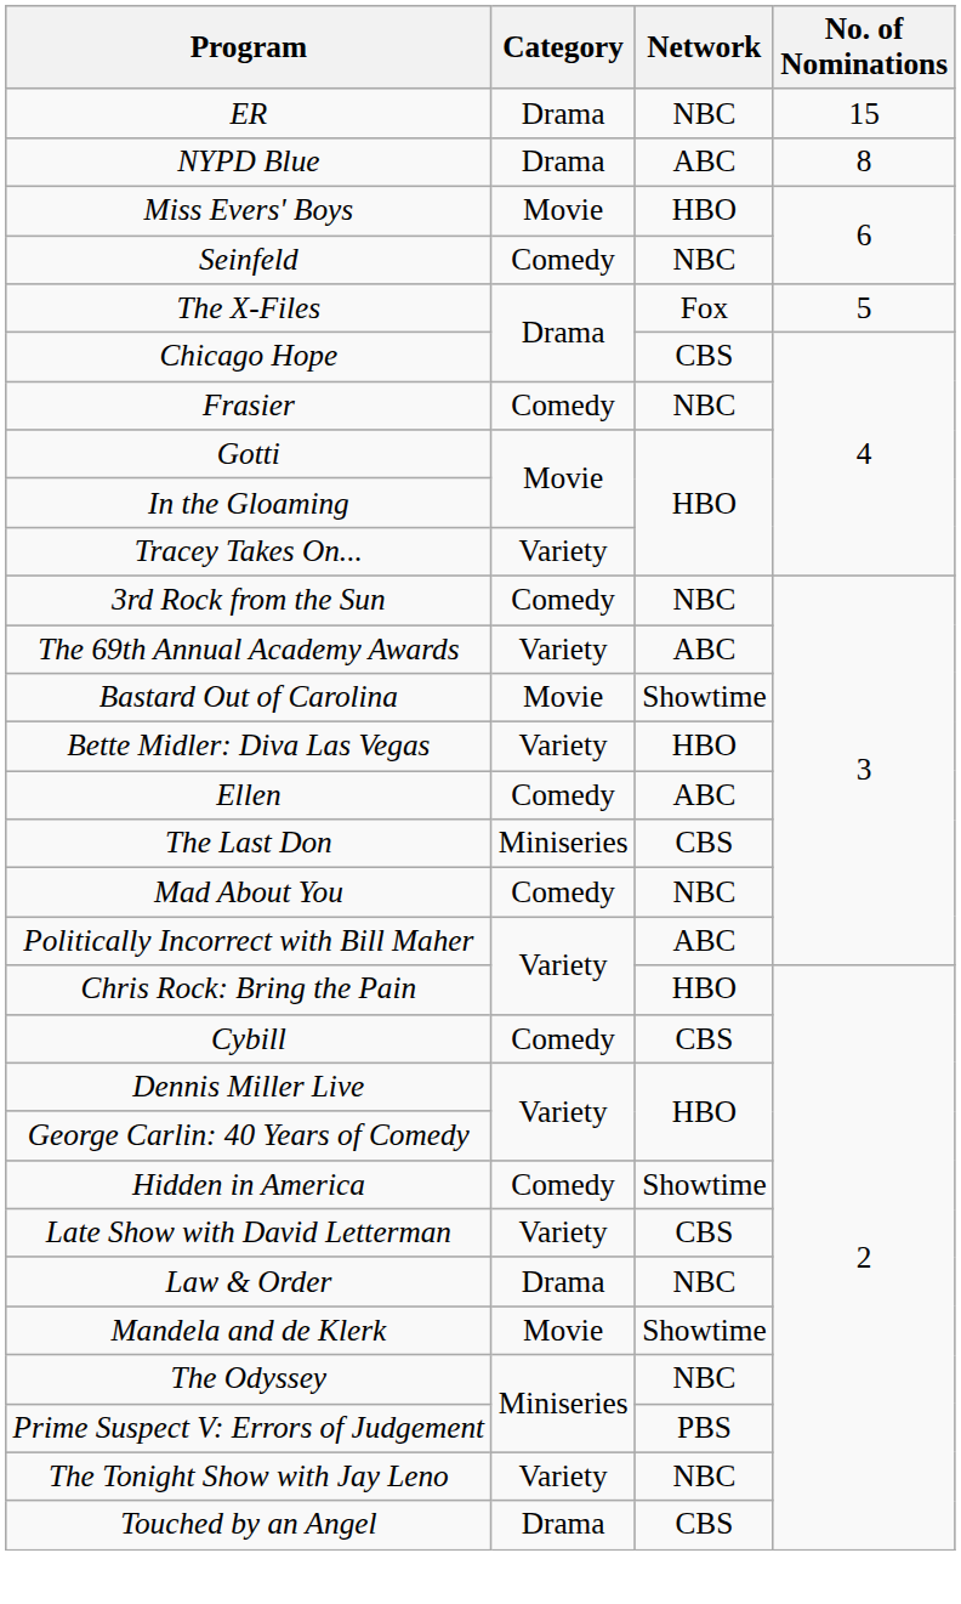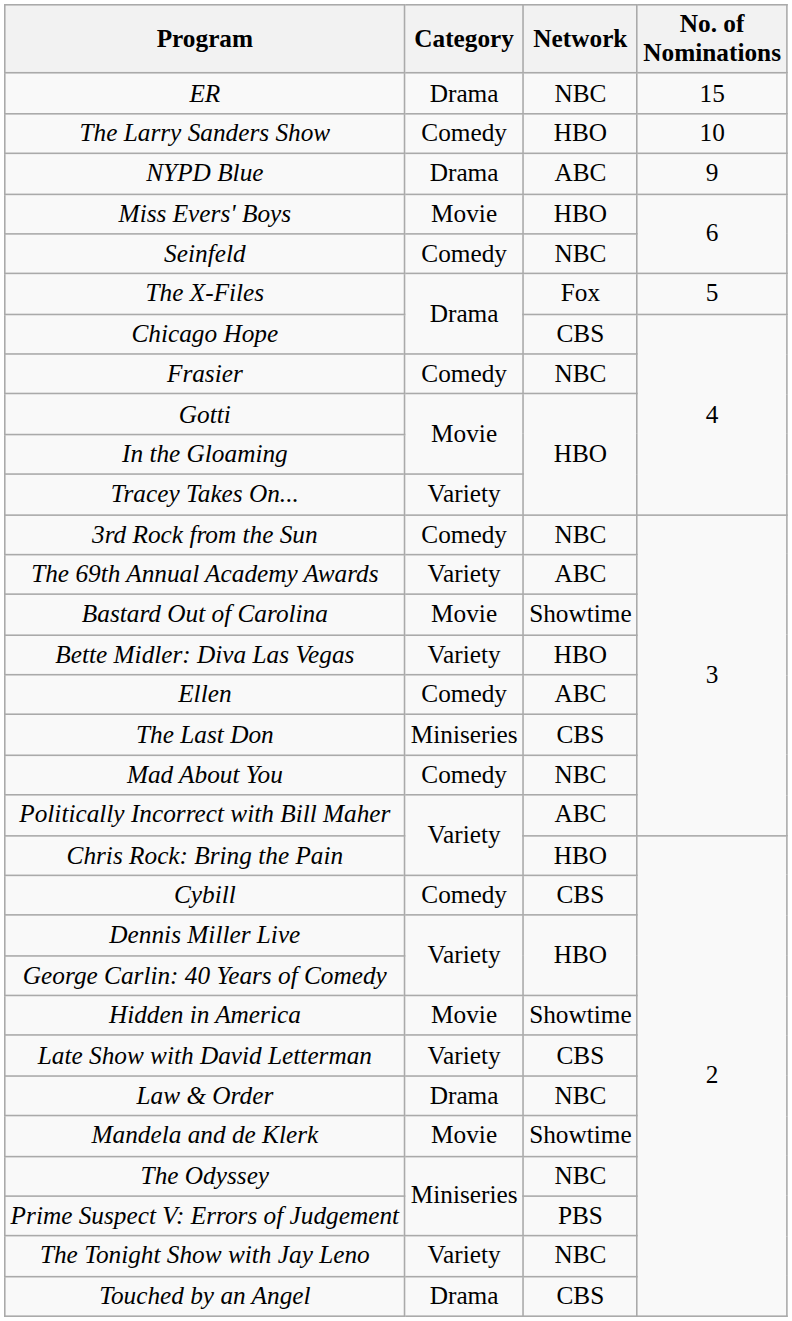 <table class="wikitable">
 <tr>
 <th>Program</th>
 <th>Category</th>
 <th>Network</th>
 <th>No. of<br>Nominations</th>
 </tr>
 <tr style="text-align:center">
 <td><em>ER</em></td>
 <td>Drama</td>
 <td>NBC</td>
 <td>15</td>
 </tr>
 <tr style="text-align:center">
+<td><em>The Larry Sanders Show</em></td>
+<td>Comedy</td>
+<td>HBO</td>
+<td>10</td>
+</tr>
+<tr style="text-align:center">
 <td><em>NYPD Blue</em></td>
 <td>Drama</td>
 <td>ABC</td>
-<td>8</td>
+<td>9</td>
 </tr>
 <tr style="text-align:center">
 <td><em>Miss Evers' Boys</em></td>
 <td>Movie</td>
 <td>HBO</td>
 <td rowspan="2">6</td>
 </tr>
 <tr style="text-align:center">
 <td><em>Seinfeld</em></td>
 <td>Comedy</td>
 <td>NBC</td>
 </tr>
 <tr style="text-align:center">
 <td><em>The X-Files</em></td>
 <td rowspan="2">Drama</td>
 <td>Fox</td>
 <td>5</td>
 </tr>
 <tr style="text-align:center">
 <td><em>Chicago Hope</em></td>
 <td>CBS</td>
 <td rowspan="5">4</td>
 </tr>
 <tr style="text-align:center">
 <td><em>Frasier</em></td>
 <td>Comedy</td>
 <td>NBC</td>
 </tr>
 <tr style="text-align:center">
 <td><em>Gotti</em></td>
 <td rowspan="2">Movie</td>
 <td rowspan="3">HBO</td>
 </tr>
 <tr style="text-align:center">
 <td><em>In the Gloaming</em></td>
 </tr>
 <tr style="text-align:center">
 <td><em>Tracey Takes On...</em></td>
 <td>Variety</td>
 </tr>
 <tr style="text-align:center">
 <td><em>3rd Rock from the Sun</em></td>
 <td>Comedy</td>
 <td>NBC</td>
 <td rowspan="8">3</td>
 </tr>
 <tr style="text-align:center">
 <td><em>The 69th Annual Academy Awards</em></td>
 <td>Variety</td>
 <td>ABC</td>
 </tr>
 <tr style="text-align:center">
 <td><em>Bastard Out of Carolina</em></td>
 <td>Movie</td>
 <td>Showtime</td>
 </tr>
 <tr style="text-align:center">
 <td><em>Bette Midler: Diva Las Vegas</em></td>
 <td>Variety</td>
 <td>HBO</td>
 </tr>
 <tr style="text-align:center">
 <td><em>Ellen</em></td>
 <td>Comedy</td>
 <td>ABC</td>
 </tr>
 <tr style="text-align:center">
 <td><em>The Last Don</em></td>
 <td>Miniseries</td>
 <td>CBS</td>
 </tr>
 <tr style="text-align:center">
 <td><em>Mad About You</em></td>
 <td>Comedy</td>
 <td>NBC</td>
 </tr>
 <tr style="text-align:center">
 <td><em>Politically Incorrect with Bill Maher</em></td>
 <td rowspan="2">Variety</td>
 <td>ABC</td>
 </tr>
 <tr style="text-align:center">
 <td><em>Chris Rock: Bring the Pain</em></td>
 <td>HBO</td>
 <td rowspan="12">2</td>
 </tr>
 <tr style="text-align:center">
 <td><em>Cybill</em></td>
 <td>Comedy</td>
 <td>CBS</td>
 </tr>
 <tr style="text-align:center">
 <td><em>Dennis Miller Live</em></td>
 <td rowspan="2">Variety</td>
 <td rowspan="2">HBO</td>
 </tr>
 <tr style="text-align:center">
 <td><em>George Carlin: 40 Years of Comedy</em></td>
 </tr>
 <tr style="text-align:center">
 <td><em>Hidden in America</em></td>
-<td>Comedy</td>
+<td>Movie</td>
 <td>Showtime</td>
 </tr>
 <tr style="text-align:center">
 <td><em>Late Show with David Letterman</em></td>
 <td>Variety</td>
 <td>CBS</td>
 </tr>
 <tr style="text-align:center">
 <td><em>Law & Order</em></td>
 <td>Drama</td>
 <td>NBC</td>
 </tr>
 <tr style="text-align:center">
 <td><em>Mandela and de Klerk</em></td>
 <td>Movie</td>
 <td>Showtime</td>
 </tr>
 <tr style="text-align:center">
 <td><em>The Odyssey</em></td>
 <td rowspan="2">Miniseries</td>
 <td>NBC</td>
 </tr>
 <tr style="text-align:center">
 <td><em>Prime Suspect V: Errors of Judgement</em></td>
 <td>PBS</td>
 </tr>
 <tr style="text-align:center">
 <td><em>The Tonight Show with Jay Leno</em></td>
 <td>Variety</td>
 <td>NBC</td>
 </tr>
 <tr style="text-align:center">
 <td><em>Touched by an Angel</em></td>
 <td>Drama</td>
 <td>CBS</td>
 </tr>
 </table>
